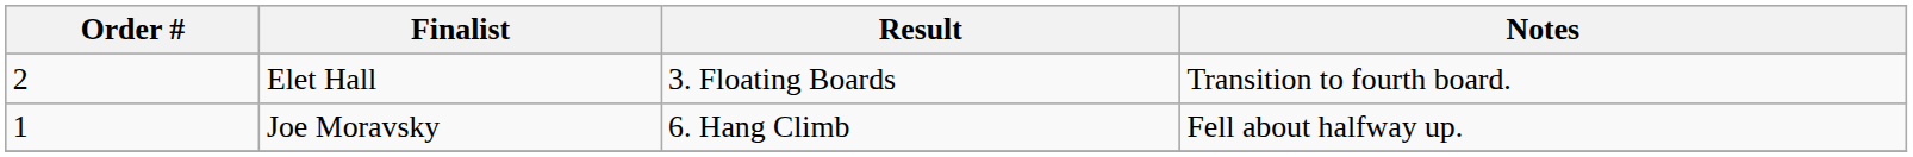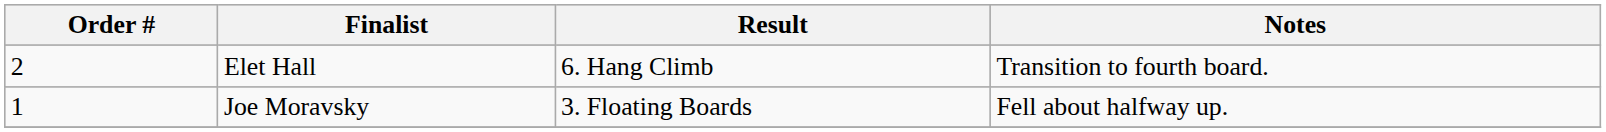 <table class="wikitable sortable" width=50%>
 <tr>
 <th>Order #</th>
 <th>Finalist</th>
 <th>Result</th>
 <th>Notes</th>
 </tr>
 <tr>
 <td>2</td>
 <td>Elet Hall</td>
-<td>3. Floating Boards</td>
+<td>6. Hang Climb</td>
 <td>Transition to fourth board.</td>
 </tr>
 <tr>
 <td>1</td>
 <td>Joe Moravsky</td>
-<td>6. Hang Climb</td>
+<td>3. Floating Boards</td>
 <td>Fell about halfway up.</td>
 </tr>
 <tr>
 </tr>
 </table>
